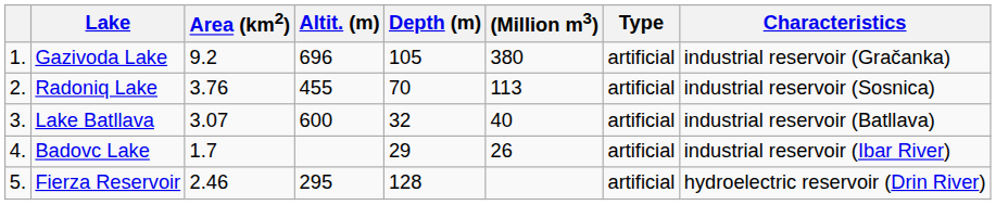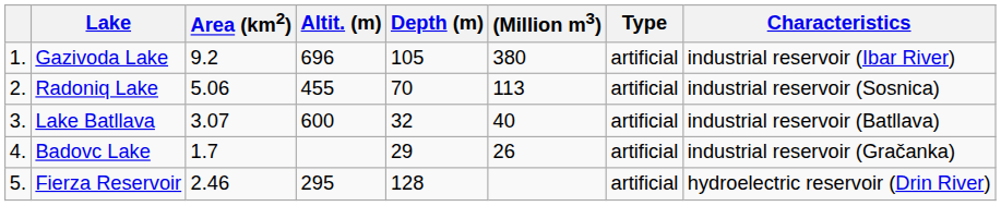 <table class="wikitable sortable">
 <tr>
 <th></th>
 <th><a href='#'>Lake</a></th>
 <th><a href='#'>Area</a> (km<sup>2</sup>)</th>
 <th><a href='#'>Altit.</a> (m)</th>
 <th><a href='#'>Depth</a> (m)</th>
 <th>(Million m<sup>3</sup>)</th>
 <th>Type</th>
 <th><a href='#'>Characteristics</a></th>
 </tr>
 <tr>
 <td>1.</td>
 <td><a href='#'>Gazivoda Lake</a></td>
 <td align:"right">9.2</td>
 <td align:"right">696</td>
 <td align:"right">105</td>
 <td align:"right">380</td>
 <td>artificial</td>
-<td>industrial reservoir (Gračanka)</td>
+<td>industrial reservoir (<a href='#'>Ibar River</a>)</td>
 </tr>
 <tr>
 <td>2.</td>
 <td><a href='#'>Radoniq Lake</a></td>
-<td align:"right">3.76</td>
+<td align:"right">5.06</td>
 <td align:"right">455</td>
 <td align:"right">70</td>
 <td align:"right">113</td>
 <td>artificial</td>
 <td>industrial reservoir (Sosnica)</td>
 </tr>
 <tr>
 <td>3.</td>
 <td><a href='#'>Lake Batllava</a></td>
 <td align:"">3.07</td>
 <td align:"">600</td>
 <td align:"">32</td>
 <td align:"">40</td>
 <td>artificial</td>
 <td>industrial reservoir (Batllava)</td>
 </tr>
 <tr>
 <td>4.</td>
 <td><a href='#'>Badovc Lake</a></td>
 <td align:"right">1.7</td>
 <td align:"right"></td>
 <td align:"right">29</td>
 <td align:"right">26</td>
 <td>artificial</td>
-<td>industrial reservoir (<a href='#'>Ibar River</a>)</td>
+<td>industrial reservoir (Gračanka)</td>
 </tr>
 <tr>
 <td>5.</td>
 <td><a href='#'>Fierza Reservoir</a></td>
 <td align"right">2.46</td>
 <td align"right">295</td>
 <td align"right">128</td>
 <td align"right"></td>
 <td>artificial</td>
 <td>hydroelectric reservoir (<a href='#'>Drin River</a>)</td>
 </tr>
 </table>
